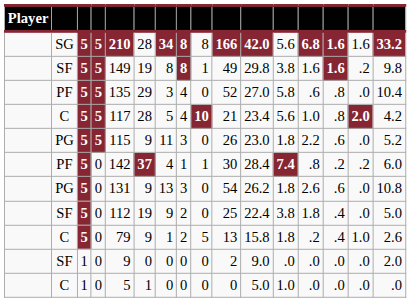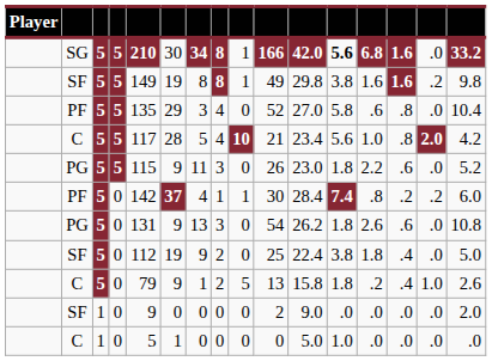 <table class="wikitable sortable" style="font-size: 95%; text-align:right;">
 <tr>
 <th style="background:#010101; color:#FFFFFF; border-top:#862633 3px solid; border-bottom:#862633 3px solid;">Player</th>
 <th style="background:#010101; color:#FFFFFF; border-top:#862633 3px solid; border-bottom:#862633 3px solid;"></th>
 <th style="background:#010101; color:#FFFFFF; border-top:#862633 3px solid; border-bottom:#862633 3px solid;"></th>
 <th style="background:#010101; color:#FFFFFF; border-top:#862633 3px solid; border-bottom:#862633 3px solid;"></th>
 <th style="background:#010101; color:#FFFFFF; border-top:#862633 3px solid; border-bottom:#862633 3px solid;"></th>
 <th style="background:#010101; color:#FFFFFF; border-top:#862633 3px solid; border-bottom:#862633 3px solid;"></th>
 <th style="background:#010101; color:#FFFFFF; border-top:#862633 3px solid; border-bottom:#862633 3px solid;"></th>
 <th style="background:#010101; color:#FFFFFF; border-top:#862633 3px solid; border-bottom:#862633 3px solid;"></th>
 <th style="background:#010101; color:#FFFFFF; border-top:#862633 3px solid; border-bottom:#862633 3px solid;"></th>
 <th style="background:#010101; color:#FFFFFF; border-top:#862633 3px solid; border-bottom:#862633 3px solid;"></th>
 <th style="background:#010101; color:#FFFFFF; border-top:#862633 3px solid; border-bottom:#862633 3px solid;"></th>
 <th style="background:#010101; color:#FFFFFF; border-top:#862633 3px solid; border-bottom:#862633 3px solid;"></th>
 <th style="background:#010101; color:#FFFFFF; border-top:#862633 3px solid; border-bottom:#862633 3px solid;"></th>
 <th style="background:#010101; color:#FFFFFF; border-top:#862633 3px solid; border-bottom:#862633 3px solid;"></th>
 <th style="background:#010101; color:#FFFFFF; border-top:#862633 3px solid; border-bottom:#862633 3px solid;"></th>
 <th style="background:#010101; color:#FFFFFF; border-top:#862633 3px solid; border-bottom:#862633 3px solid;"></th>
 </tr>
 <tr>
 <td style="text-align:left;"></td>
 <td style="text-align:center;">SG</td>
 <td style="background:#862633; color:#FFFFFF;"><strong>5</strong></td>
 <td style="background:#862633; color:#FFFFFF;"><strong>5</strong></td>
 <td style="background:#862633; color:#FFFFFF;"><strong>210</strong></td>
-<td>28</td>
+<td>30</td>
 <td style="background:#862633; color:#FFFFFF;"><strong>34</strong></td>
 <td style="background:#862633; color:#FFFFFF;"><strong>8</strong></td>
-<td>8</td>
+<td>1</td>
 <td style="background:#862633; color:#FFFFFF;"><strong>166</strong></td>
 <td style="background:#862633; color:#FFFFFF;"><strong>42.0</strong></td>
-<td>5.6</td>
+<td><strong>5.6</strong></td>
 <td style="background:#862633; color:#FFFFFF;"><strong>6.8</strong></td>
 <td style="background:#862633; color:#FFFFFF;"><strong>1.6</strong></td>
-<td>1.6</td>
+<td>.0</td>
 <td style="background:#862633; color:#FFFFFF;"><strong>33.2</strong></td>
 </tr>
 <tr>
 <td style="text-align:left;"></td>
 <td style="text-align:center;">SF</td>
 <td style="background:#862633; color:#FFFFFF;"><strong>5</strong></td>
 <td style="background:#862633; color:#FFFFFF;"><strong>5</strong></td>
 <td>149</td>
 <td>19</td>
 <td>8</td>
 <td style="background:#862633; color:#FFFFFF;"><strong>8</strong></td>
 <td>1</td>
 <td>49</td>
 <td>29.8</td>
 <td>3.8</td>
 <td>1.6</td>
 <td style="background:#862633; color:#FFFFFF;"><strong>1.6</strong></td>
 <td>.2</td>
 <td>9.8</td>
 </tr>
 <tr>
 <td style="text-align:left;"></td>
 <td style="text-align:center;">PF</td>
 <td style="background:#862633; color:#FFFFFF;"><strong>5</strong></td>
 <td style="background:#862633; color:#FFFFFF;"><strong>5</strong></td>
 <td>135</td>
 <td>29</td>
 <td>3</td>
 <td>4</td>
 <td>0</td>
 <td>52</td>
 <td>27.0</td>
 <td>5.8</td>
 <td>.6</td>
 <td>.8</td>
 <td>.0</td>
 <td>10.4</td>
 </tr>
 <tr>
 <td style="text-align:left;"></td>
 <td style="text-align:center;">C</td>
 <td style="background:#862633; color:#FFFFFF;"><strong>5</strong></td>
 <td style="background:#862633; color:#FFFFFF;"><strong>5</strong></td>
 <td>117</td>
 <td>28</td>
 <td>5</td>
 <td>4</td>
 <td style="background:#862633; color:#FFFFFF;"><strong>10</strong></td>
 <td>21</td>
 <td>23.4</td>
 <td>5.6</td>
 <td>1.0</td>
 <td>.8</td>
 <td style="background:#862633; color:#FFFFFF;"><strong>2.0</strong></td>
 <td>4.2</td>
 </tr>
 <tr>
 <td style="text-align:left;"></td>
 <td style="text-align:center;">PG</td>
 <td style="background:#862633; color:#FFFFFF;"><strong>5</strong></td>
 <td style="background:#862633; color:#FFFFFF;"><strong>5</strong></td>
 <td>115</td>
 <td>9</td>
 <td>11</td>
 <td>3</td>
 <td>0</td>
 <td>26</td>
 <td>23.0</td>
 <td>1.8</td>
 <td>2.2</td>
 <td>.6</td>
 <td>.0</td>
 <td>5.2</td>
 </tr>
 <tr>
 <td style="text-align:left;"></td>
 <td style="text-align:center;">PF</td>
 <td style="background:#862633; color:#FFFFFF;"><strong>5</strong></td>
 <td>0</td>
 <td>142</td>
 <td style="background:#862633; color:#FFFFFF;"><strong>37</strong></td>
 <td>4</td>
 <td>1</td>
 <td>1</td>
 <td>30</td>
 <td>28.4</td>
 <td style="background:#862633; color:#FFFFFF;"><strong>7.4</strong></td>
 <td>.8</td>
 <td>.2</td>
 <td>.2</td>
 <td>6.0</td>
 </tr>
 <tr>
 <td style="text-align:left;"></td>
 <td style="text-align:center;">PG</td>
 <td style="background:#862633; color:#FFFFFF;"><strong>5</strong></td>
 <td>0</td>
 <td>131</td>
 <td>9</td>
 <td>13</td>
 <td>3</td>
 <td>0</td>
 <td>54</td>
 <td>26.2</td>
 <td>1.8</td>
 <td>2.6</td>
 <td>.6</td>
 <td>.0</td>
 <td>10.8</td>
 </tr>
 <tr>
 <td style="text-align:left;"></td>
 <td style="text-align:center;">SF</td>
 <td style="background:#862633; color:#FFFFFF;"><strong>5</strong></td>
 <td>0</td>
 <td>112</td>
 <td>19</td>
 <td>9</td>
 <td>2</td>
 <td>0</td>
 <td>25</td>
 <td>22.4</td>
 <td>3.8</td>
 <td>1.8</td>
 <td>.4</td>
 <td>.0</td>
 <td>5.0</td>
 </tr>
 <tr>
 <td style="text-align:left;"></td>
 <td style="text-align:center;">C</td>
 <td style="background:#862633; color:#FFFFFF;"><strong>5</strong></td>
 <td>0</td>
 <td>79</td>
 <td>9</td>
 <td>1</td>
 <td>2</td>
 <td>5</td>
 <td>13</td>
 <td>15.8</td>
 <td>1.8</td>
 <td>.2</td>
 <td>.4</td>
 <td>1.0</td>
 <td>2.6</td>
 </tr>
 <tr>
 <td style="text-align:left;"></td>
 <td style="text-align:center;">SF</td>
 <td>1</td>
 <td>0</td>
 <td>9</td>
 <td>0</td>
 <td>0</td>
 <td>0</td>
 <td>0</td>
 <td>2</td>
 <td>9.0</td>
 <td>.0</td>
 <td>.0</td>
 <td>.0</td>
 <td>.0</td>
 <td>2.0</td>
 </tr>
 <tr>
 <td style="text-align:left;"></td>
 <td style="text-align:center;">C</td>
 <td>1</td>
 <td>0</td>
 <td>5</td>
 <td>1</td>
 <td>0</td>
 <td>0</td>
 <td>0</td>
 <td>0</td>
 <td>5.0</td>
 <td>1.0</td>
 <td>.0</td>
 <td>.0</td>
 <td>.0</td>
 <td>.0</td>
 </tr>
 </table>
